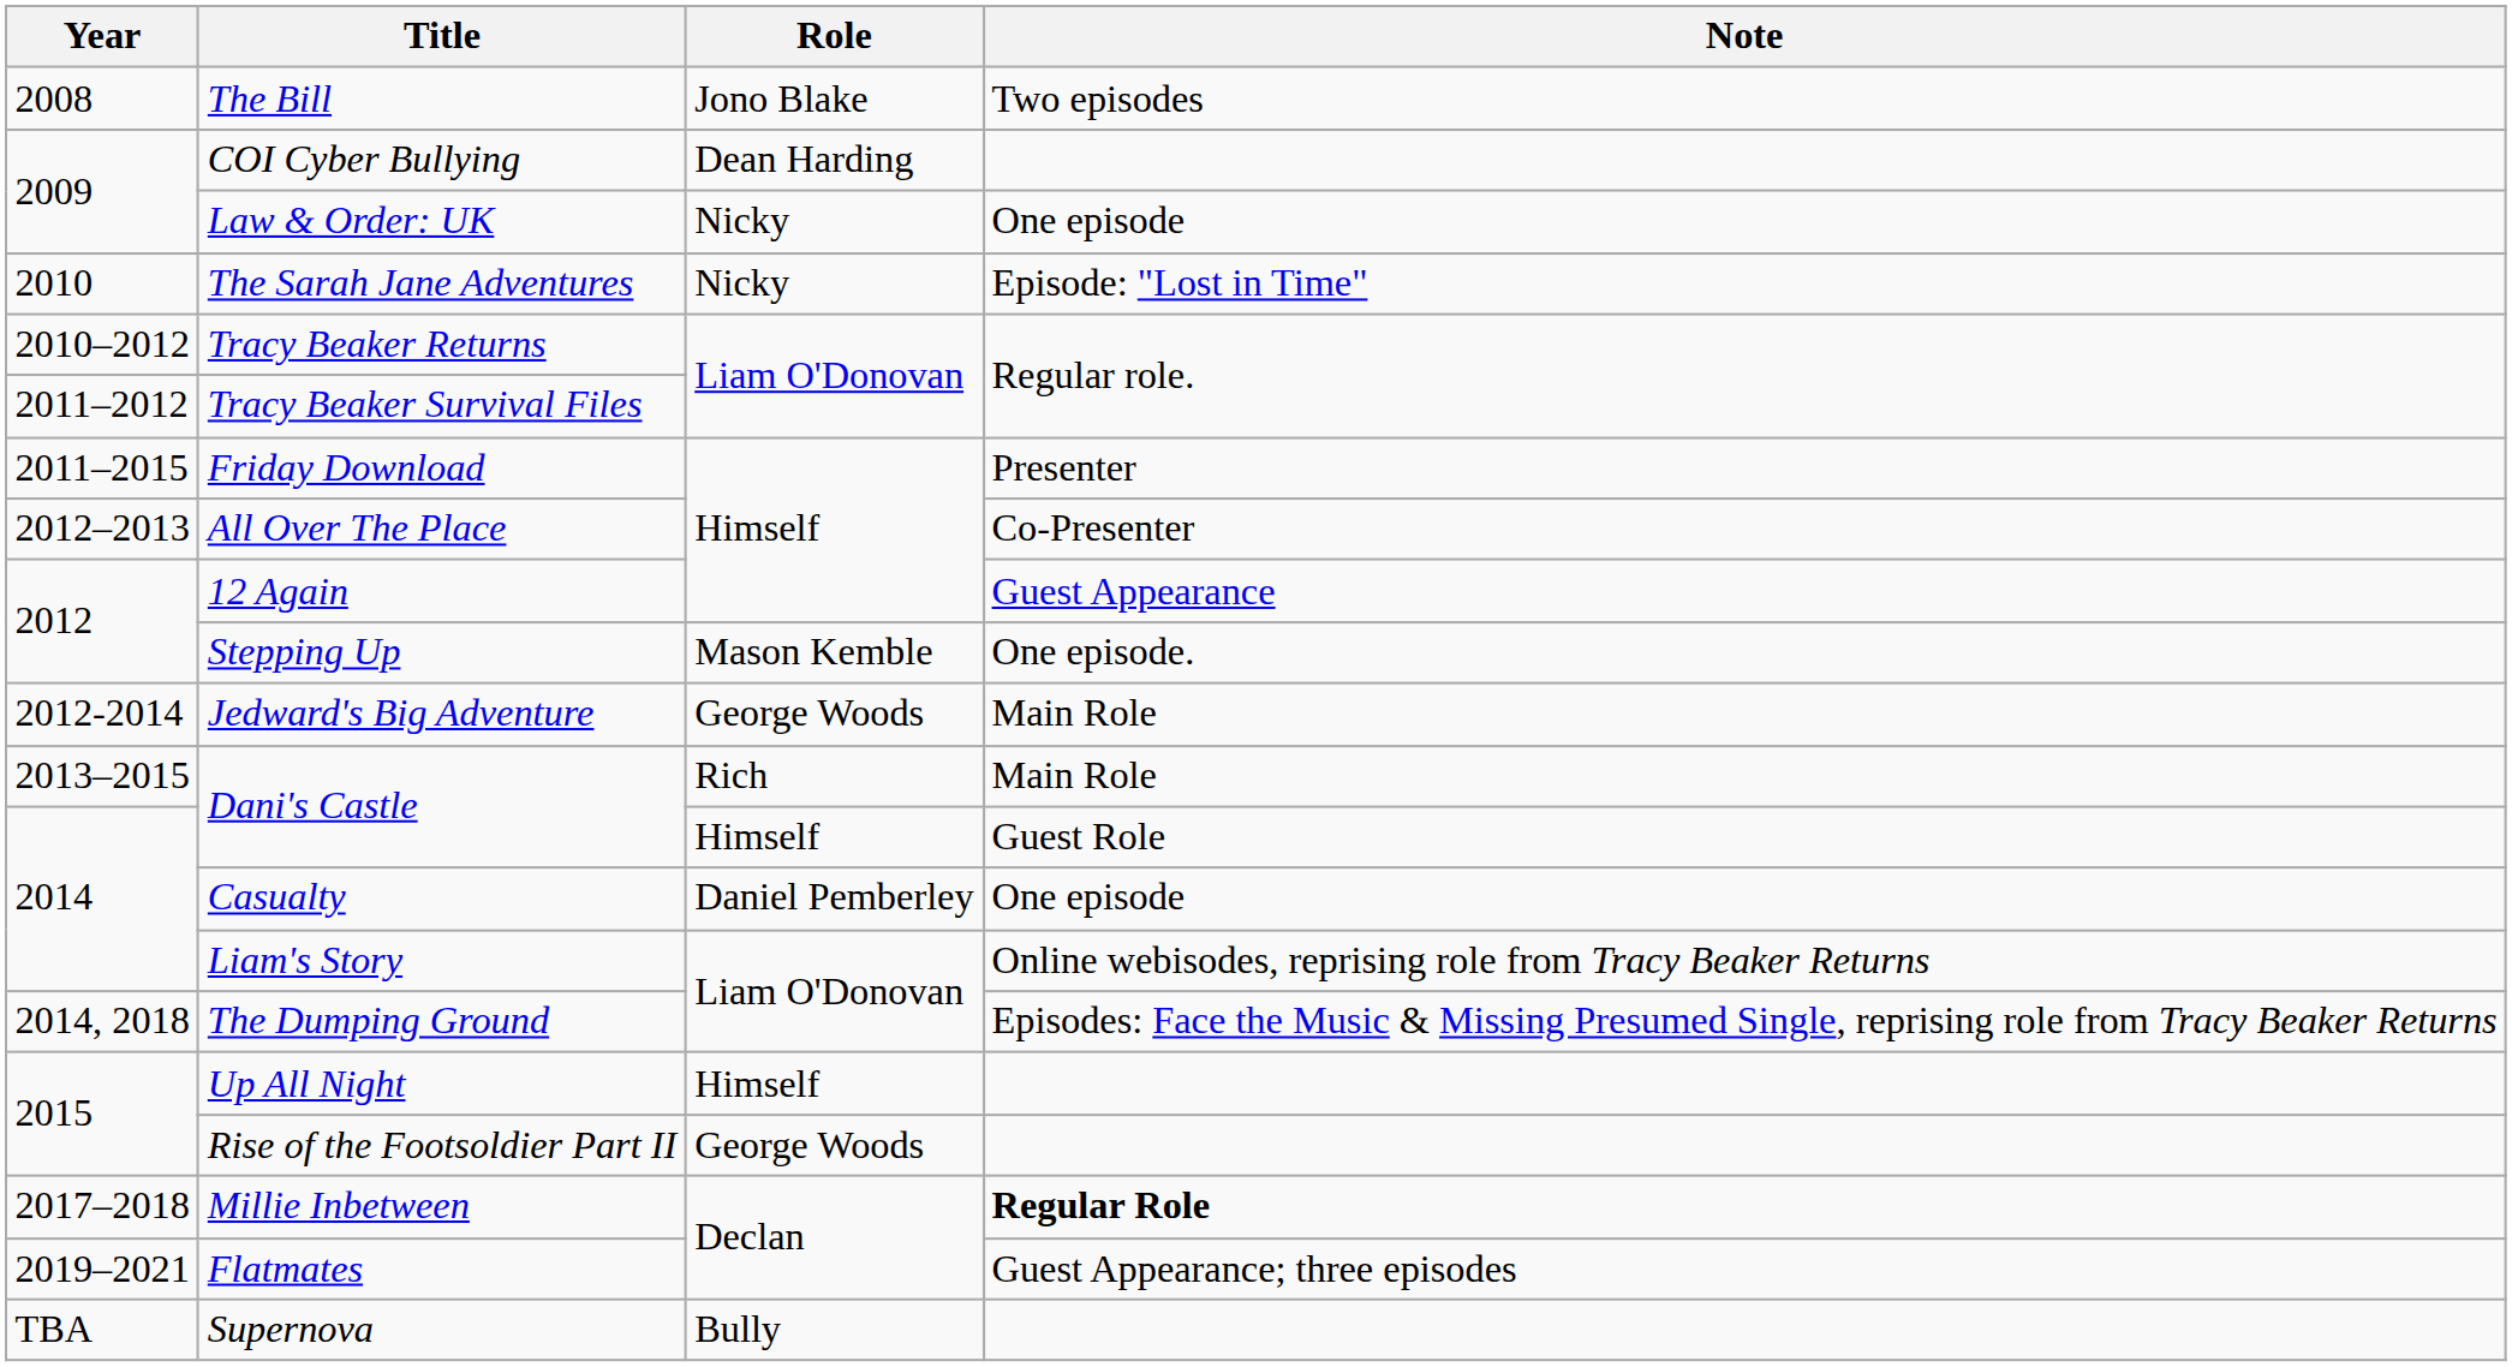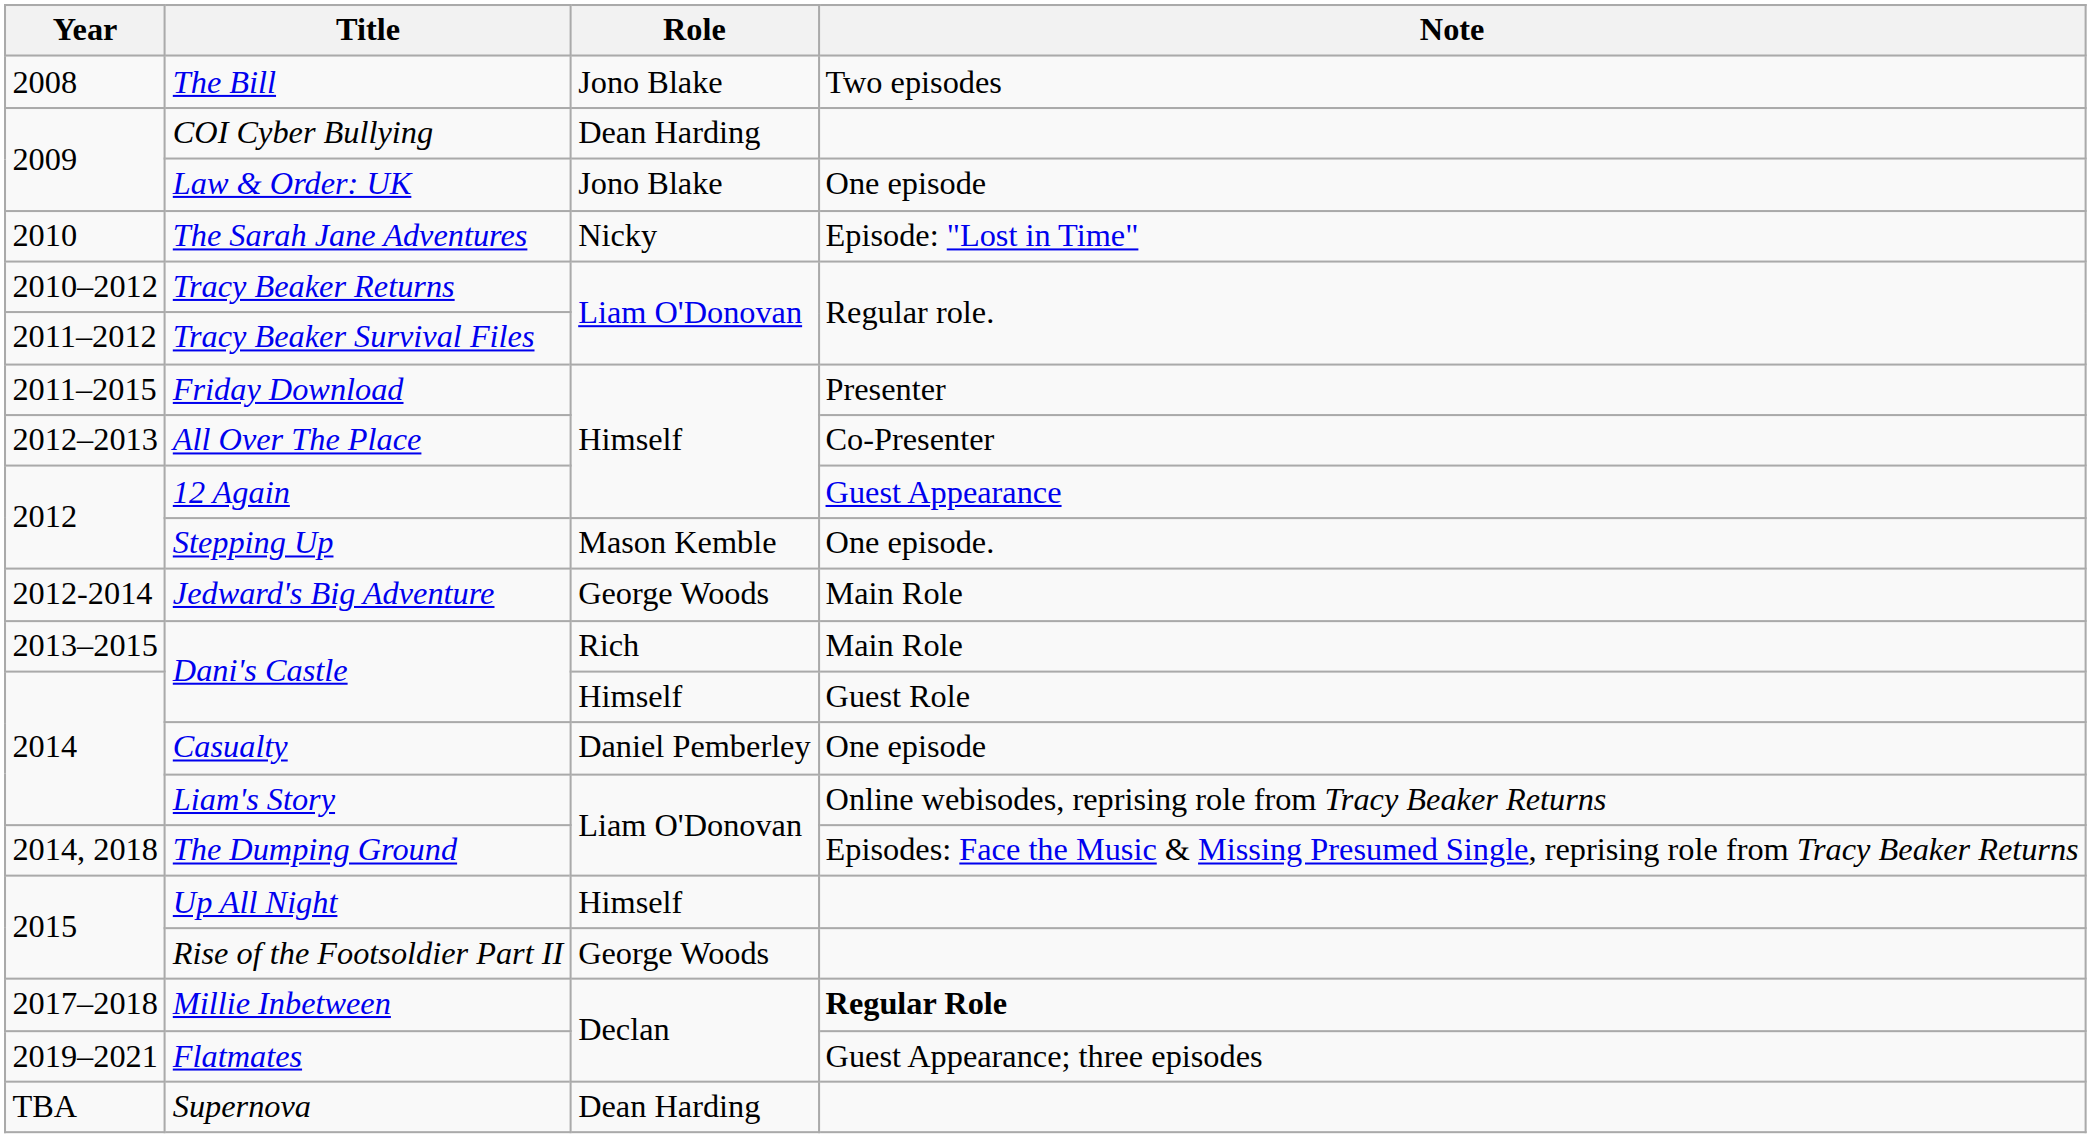 <table class="wikitable">
 <tr>
 <th>Year</th>
 <th>Title</th>
 <th>Role</th>
 <th>Note</th>
 </tr>
 <tr>
 <td>2008</td>
 <td><em><a href='#'>The Bill</a></em></td>
 <td>Jono Blake</td>
 <td>Two episodes</td>
 </tr>
 <tr>
 <td rowspan=2>2009</td>
 <td><em>COI Cyber Bullying</em></td>
 <td>Dean Harding</td>
 <td></td>
 </tr>
 <tr>
 <td><em><a href='#'>Law & Order: UK</a></em></td>
-<td>Nicky</td>
+<td>Jono Blake</td>
 <td>One episode</td>
 </tr>
 <tr>
 <td>2010</td>
 <td><em><a href='#'>The Sarah Jane Adventures</a></em></td>
 <td>Nicky</td>
 <td>Episode: <a href='#'>"Lost in Time"</a></td>
 </tr>
 <tr>
 <td>2010–2012</td>
 <td><em><a href='#'>Tracy Beaker Returns</a></em></td>
 <td rowspan="2"><a href='#'>Liam O'Donovan</a></td>
 <td rowspan=2>Regular role.</td>
 </tr>
 <tr>
 <td>2011–2012</td>
 <td><em><a href='#'>Tracy Beaker Survival Files</a> </em></td>
 </tr>
 <tr>
 <td>2011–2015</td>
 <td><em><a href='#'>Friday Download</a></em></td>
 <td rowspan="3">Himself</td>
 <td>Presenter</td>
 </tr>
 <tr>
 <td>2012–2013</td>
 <td><em><a href='#'>All Over The Place</a></em></td>
 <td>Co-Presenter</td>
 </tr>
 <tr>
 <td rowspan=2>2012</td>
 <td><em><a href='#'>12 Again</a></em></td>
 <td><a href='#'>Guest Appearance</a></td>
 </tr>
 <tr>
 <td><em><a href='#'>Stepping Up</a></em></td>
 <td>Mason Kemble</td>
 <td>One episode.</td>
 </tr>
 <tr>
 <td>2012-2014</td>
 <td><em><a href='#'>Jedward's Big Adventure</a></em></td>
 <td>George Woods</td>
 <td>Main Role</td>
 </tr>
 <tr>
 <td>2013–2015</td>
 <td rowspan="2"><em><a href='#'>Dani's Castle</a></em></td>
 <td>Rich</td>
 <td>Main Role</td>
 </tr>
 <tr>
 <td rowspan=3>2014</td>
 <td>Himself</td>
 <td>Guest Role</td>
 </tr>
 <tr>
 <td><em><a href='#'>Casualty</a></em></td>
 <td>Daniel Pemberley</td>
 <td>One episode</td>
 </tr>
 <tr>
 <td><em><a href='#'>Liam's Story</a></em></td>
 <td rowspan=2>Liam O'Donovan</td>
 <td>Online webisodes, reprising role from <em>Tracy Beaker Returns</em></td>
 </tr>
 <tr>
 <td>2014, 2018</td>
 <td><em><a href='#'>The Dumping Ground</a></em></td>
 <td>Episodes: <a href='#'>Face the Music</a> & <a href='#'>Missing Presumed Single</a>, reprising role from <em>Tracy Beaker Returns</em></td>
 </tr>
 <tr>
 <td rowspan=2>2015</td>
 <td><em><a href='#'>Up All Night</a></em></td>
 <td>Himself</td>
 <td></td>
 </tr>
 <tr>
 <td><em>Rise of the Footsoldier Part II</em></td>
 <td>George Woods</td>
 <td></td>
 </tr>
 <tr>
 <td>2017–2018</td>
 <td><em><a href='#'>Millie Inbetween</a></em></td>
 <td rowspan="2">Declan</td>
 <td><strong>Regular Role</strong></td>
 </tr>
 <tr>
 <td>2019–2021</td>
 <td><em><a href='#'>Flatmates</a></em></td>
 <td>Guest Appearance; three episodes</td>
 </tr>
 <tr>
 <td>TBA</td>
 <td><em>Supernova</em></td>
-<td>Bully</td>
+<td>Dean Harding</td>
 <td></td>
 </tr>
 </table>
